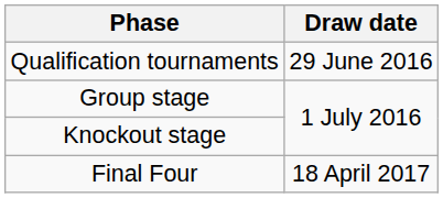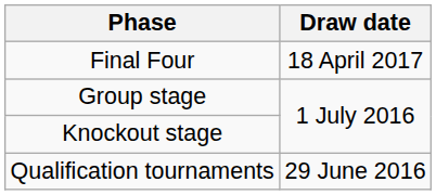 <table class="wikitable" style="text-align:center">
 <tr>
 <th>Phase</th>
 <th>Draw date</th>
 </tr>
 <tr>
-<td>Qualification tournaments</td>
-<td>29 June 2016</td>
+<td>Final Four</td>
+<td>18 April 2017</td>
 </tr>
 <tr>
 <td>Group stage</td>
 <td rowspan=2>1 July 2016</td>
 </tr>
 <tr>
 <td>Knockout stage</td>
 </tr>
 <tr>
-<td>Final Four</td>
-<td>18 April 2017</td>
+<td>Qualification tournaments</td>
+<td>29 June 2016</td>
 </tr>
 </table>
